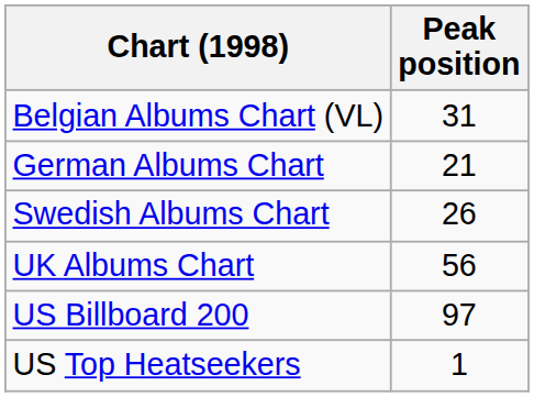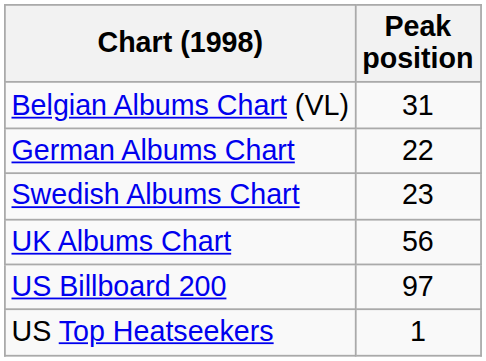 <table class="wikitable sortable">
 <tr>
 <th>Chart (1998)</th>
 <th>Peak<br>position</th>
 </tr>
 <tr>
 <td><a href='#'>Belgian Albums Chart</a> (VL)</td>
 <td style="text-align:center;">31</td>
 </tr>
 <tr>
 <td><a href='#'>German Albums Chart</a></td>
-<td style="text-align:center;">21</td>
+<td style="text-align:center;">22</td>
 </tr>
 <tr>
 <td><a href='#'>Swedish Albums Chart</a></td>
-<td style="text-align:center;">26</td>
+<td style="text-align:center;">23</td>
 </tr>
 <tr>
 <td><a href='#'>UK Albums Chart</a></td>
 <td style="text-align:center;">56</td>
 </tr>
 <tr>
 <td><a href='#'>US Billboard 200</a></td>
 <td style="text-align:center;">97</td>
 </tr>
 <tr>
 <td>US <a href='#'>Top Heatseekers</a></td>
 <td style="text-align:center;">1</td>
 </tr>
 </table>
